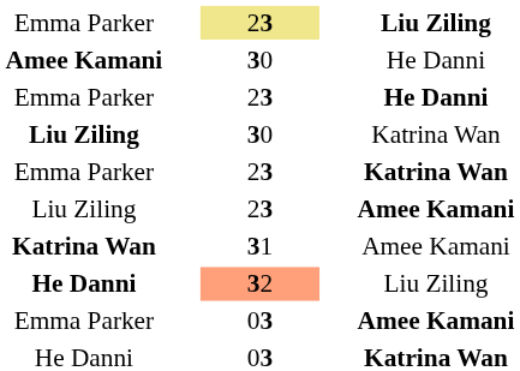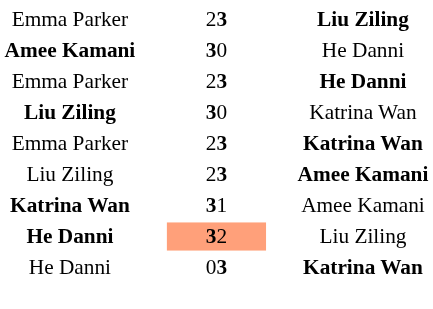 <table style="text-align:center; font-size: 90%">
 <tr>
 <th width=125></th>
 <th width=65></th>
 <th width=125></th>
 </tr>
 <tr>
 <td>Emma Parker</td>
-<td style="background: khaki;">2<strong>3</strong></td>
+<td>2<strong>3</strong></td>
 <td><strong>Liu Ziling</strong></td>
 </tr>
 <tr>
 <td><strong>Amee Kamani</strong></td>
 <td><strong>3</strong>0</td>
 <td>He Danni</td>
 </tr>
 <tr>
 <td>Emma Parker</td>
 <td>2<strong>3</strong></td>
 <td><strong>He Danni</strong></td>
 </tr>
 <tr>
 <td><strong>Liu Ziling</strong></td>
 <td><strong>3</strong>0</td>
 <td>Katrina Wan</td>
 </tr>
 <tr>
 <td>Emma Parker</td>
 <td>2<strong>3</strong></td>
 <td><strong>Katrina Wan</strong></td>
 </tr>
 <tr>
 <td>Liu Ziling</td>
 <td>2<strong>3</strong></td>
 <td><strong>Amee Kamani</strong></td>
 </tr>
 <tr>
 <td><strong>Katrina Wan</strong></td>
 <td><strong>3</strong>1</td>
 <td>Amee Kamani</td>
 </tr>
 <tr>
 <td><strong>He Danni</strong></td>
 <td style="background: lightsalmon;"><strong>3</strong>2</td>
 <td>Liu Ziling</td>
 </tr>
 <tr>
-<td>Emma Parker</td>
-<td>0<strong>3</strong></td>
-<td><strong>Amee Kamani</strong></td>
-</tr>
-<tr>
 <td>He Danni</td>
 <td>0<strong>3</strong></td>
 <td><strong>Katrina Wan</strong></td>
 </tr>
 </table>
